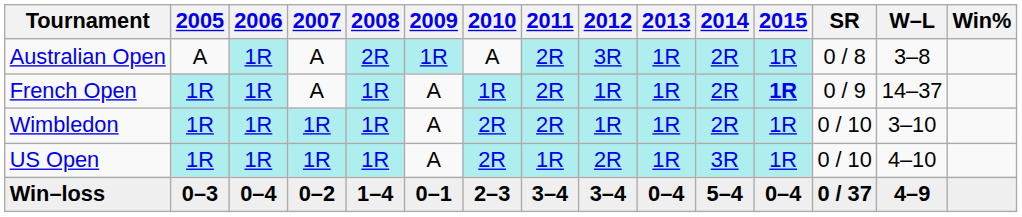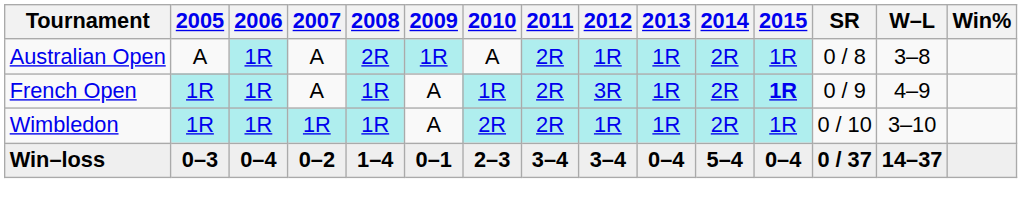 <table class=wikitable style=text-align:center;>
 <tr>
 <th>Tournament</th>
 <th><a href='#'>2005</a></th>
 <th><a href='#'>2006</a></th>
 <th><a href='#'>2007</a></th>
 <th><a href='#'>2008</a></th>
 <th><a href='#'>2009</a></th>
 <th><a href='#'>2010</a></th>
 <th><a href='#'>2011</a></th>
 <th><a href='#'>2012</a></th>
 <th><a href='#'>2013</a></th>
 <th><a href='#'>2014</a></th>
 <th><a href='#'>2015</a></th>
 <th>SR</th>
 <th>W–L</th>
 <th>Win%</th>
 </tr>
 <tr>
 <td align=left><a href='#'>Australian Open</a></td>
 <td>A</td>
 <td bgcolor=afeeee><a href='#'>1R</a></td>
 <td>A</td>
 <td bgcolor=afeeee><a href='#'>2R</a></td>
 <td bgcolor=afeeee><a href='#'>1R</a></td>
 <td>A</td>
 <td bgcolor=afeeee><a href='#'>2R</a></td>
-<td bgcolor=afeeee><a href='#'>3R</a></td>
+<td bgcolor=afeeee><a href='#'>1R</a></td>
 <td bgcolor=afeeee><a href='#'>1R</a></td>
 <td bgcolor=afeeee><a href='#'>2R</a></td>
 <td bgcolor=afeeee><a href='#'>1R</a></td>
 <td>0 / 8</td>
 <td>3–8</td>
 <td></td>
 </tr>
 <tr>
 <td align=left><a href='#'>French Open</a></td>
 <td bgcolor=afeeee><a href='#'>1R</a></td>
 <td bgcolor=afeeee><a href='#'>1R</a></td>
 <td>A</td>
 <td bgcolor=afeeee><a href='#'>1R</a></td>
 <td>A</td>
 <td bgcolor=afeeee><a href='#'>1R</a></td>
 <td bgcolor=afeeee><a href='#'>2R</a></td>
-<td bgcolor=afeeee><a href='#'>1R</a></td>
+<td bgcolor=afeeee><a href='#'>3R</a></td>
 <td bgcolor=afeeee><a href='#'>1R</a></td>
 <td bgcolor=afeeee><a href='#'>2R</a></td>
 <td bgcolor=afeeee><strong><a href='#'>1R</a></strong></td>
 <td>0 / 9</td>
-<td>14–37</td>
+<td>4–9</td>
 <td></td>
 </tr>
 <tr>
 <td align=left><a href='#'>Wimbledon</a></td>
 <td bgcolor=afeeee><a href='#'>1R</a></td>
 <td bgcolor=afeeee><a href='#'>1R</a></td>
 <td bgcolor=afeeee><a href='#'>1R</a></td>
 <td bgcolor=afeeee><a href='#'>1R</a></td>
 <td>A</td>
 <td bgcolor=afeeee><a href='#'>2R</a></td>
 <td bgcolor=afeeee><a href='#'>2R</a></td>
 <td bgcolor=afeeee><a href='#'>1R</a></td>
 <td bgcolor=afeeee><a href='#'>1R</a></td>
 <td bgcolor=afeeee><a href='#'>2R</a></td>
 <td bgcolor=afeeee><a href='#'>1R</a></td>
 <td>0 / 10</td>
 <td>3–10</td>
 <td></td>
 </tr>
-<tr>
-<td align=left><a href='#'>US Open</a></td>
-<td bgcolor=afeeee><a href='#'>1R</a></td>
-<td bgcolor=afeeee><a href='#'>1R</a></td>
-<td bgcolor=afeeee><a href='#'>1R</a></td>
-<td bgcolor=afeeee><a href='#'>1R</a></td>
-<td>A</td>
-<td bgcolor=afeeee><a href='#'>2R</a></td>
-<td bgcolor=afeeee><a href='#'>1R</a></td>
-<td bgcolor=afeeee><a href='#'>2R</a></td>
-<td bgcolor=afeeee><a href='#'>1R</a></td>
-<td bgcolor=afeeee><a href='#'>3R</a></td>
-<td bgcolor=afeeee><a href='#'>1R</a></td>
-<td>0 / 10</td>
-<td>4–10</td>
-<td></td>
-</tr>
 <tr style=background:#efefef;font-weight:bold>
 <td style="text-align:left">Win–loss</td>
 <td>0–3</td>
 <td>0–4</td>
 <td>0–2</td>
 <td>1–4</td>
 <td>0–1</td>
 <td>2–3</td>
 <td>3–4</td>
 <td>3–4</td>
 <td>0–4</td>
 <td>5–4</td>
 <td>0–4</td>
 <td>0 / 37</td>
-<td>4–9</td>
+<td>14–37</td>
 <td></td>
 </tr>
 </table>
